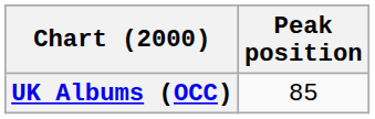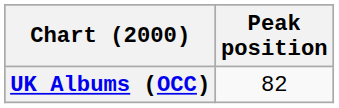 <table class="wikitable sortable plainrowheaders" style="text-align:center">
 <tr>
 <th scope="col">Chart (2000)</th>
 <th scope="col">Peak<br>position</th>
 </tr>
 <tr>
 <th scope="row"><a href='#'>UK Albums</a> (<a href='#'>OCC</a>)</th>
-<td align="center">85</td>
+<td align="center">82</td>
 </tr>
 </table>
